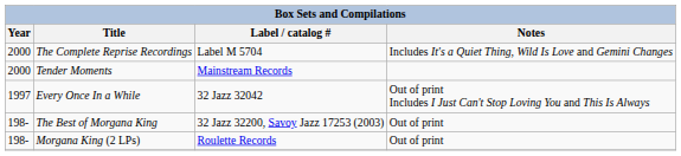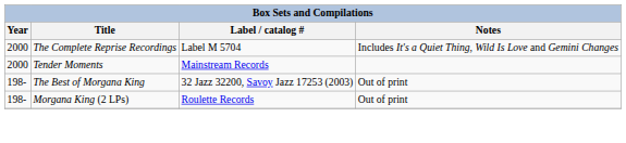 <table class="wikitable" style="font-size: 90%;">
 <tr>
 <th colspan="4" style="background: LightSteelBlue;">Box Sets and Compilations</th>
 </tr>
 <tr>
 <th>Year</th>
 <th>Title</th>
 <th>Label / catalog #</th>
 <th>Notes</th>
 </tr>
 <tr>
 <td>2000</td>
 <td><em>The Complete Reprise Recordings</em></td>
 <td>Label M 5704</td>
 <td>Includes <em>It's a Quiet Thing</em>, <em>Wild Is Love</em> and <em>Gemini Changes</em></td>
 </tr>
 <tr>
 <td>2000</td>
 <td><em>Tender Moments</em></td>
 <td><a href='#'>Mainstream Records</a></td>
 <td></td>
 </tr>
 <tr>
-<td>1997</td>
-<td><em>Every Once In a While</em></td>
-<td>32 Jazz 32042</td>
-<td>Out of print<br>  Includes <em>I Just Can't Stop Loving You</em> and <em>This Is Always</em></td>
-</tr>
-<tr>
 <td>198-</td>
 <td><em>The Best of Morgana King</em></td>
 <td>32 Jazz 32200, <a href='#'>Savoy</a> Jazz 17253 (2003)</td>
 <td>Out of print</td>
 </tr>
 <tr>
 <td>198-</td>
 <td><em>Morgana King</em> (2 LPs)</td>
 <td><a href='#'>Roulette Records</a></td>
 <td>Out of print</td>
 </tr>
 <tr>
 </tr>
 </table>
